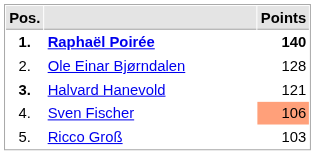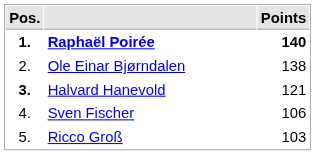 <table cellspacing="1" cellpadding="3" style="border:1px solid #AAAAAA;font-size:90%">
 <tr bgcolor="#E4E4E4">
 <th style="border-bottom:1px solid #AAAAAA" width=10>Pos.</th>
 <th style="border-bottom:1px solid #AAAAAA" width=200></th>
 <th style="border-bottom:1px solid #AAAAAA" width=20>Points</th>
 </tr>
 <tr>
 <td align="center"><strong>1.</strong></td>
 <td> <strong><a href='#'>Raphaël Poirée</a></strong></td>
 <td align="right"><strong>140</strong></td>
 </tr>
 <tr>
 <td align="center">2.</td>
 <td> <a href='#'>Ole Einar Bjørndalen</a></td>
-<td align="right">128</td>
+<td align="right">138</td>
 </tr>
 <tr>
 <td align="center"><strong>3.</strong></td>
 <td> <a href='#'>Halvard Hanevold</a></td>
 <td align="right">121</td>
 </tr>
 <tr>
 <td align="center">4.</td>
 <td> <a href='#'>Sven Fischer</a></td>
-<td align="right" style="background: lightsalmon;">106</td>
+<td align="right">106</td>
 </tr>
 <tr>
 <td align="center">5.</td>
 <td> <a href='#'>Ricco Groß</a></td>
 <td align="right">103</td>
 </tr>
 </table>
